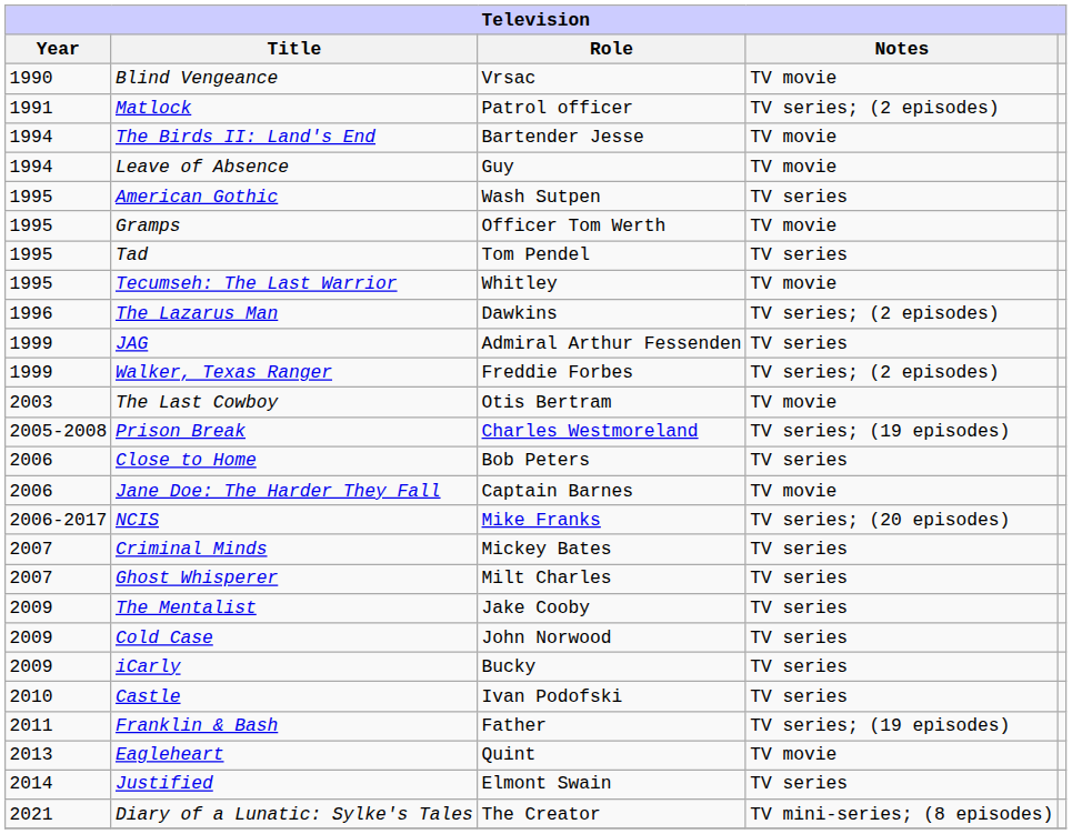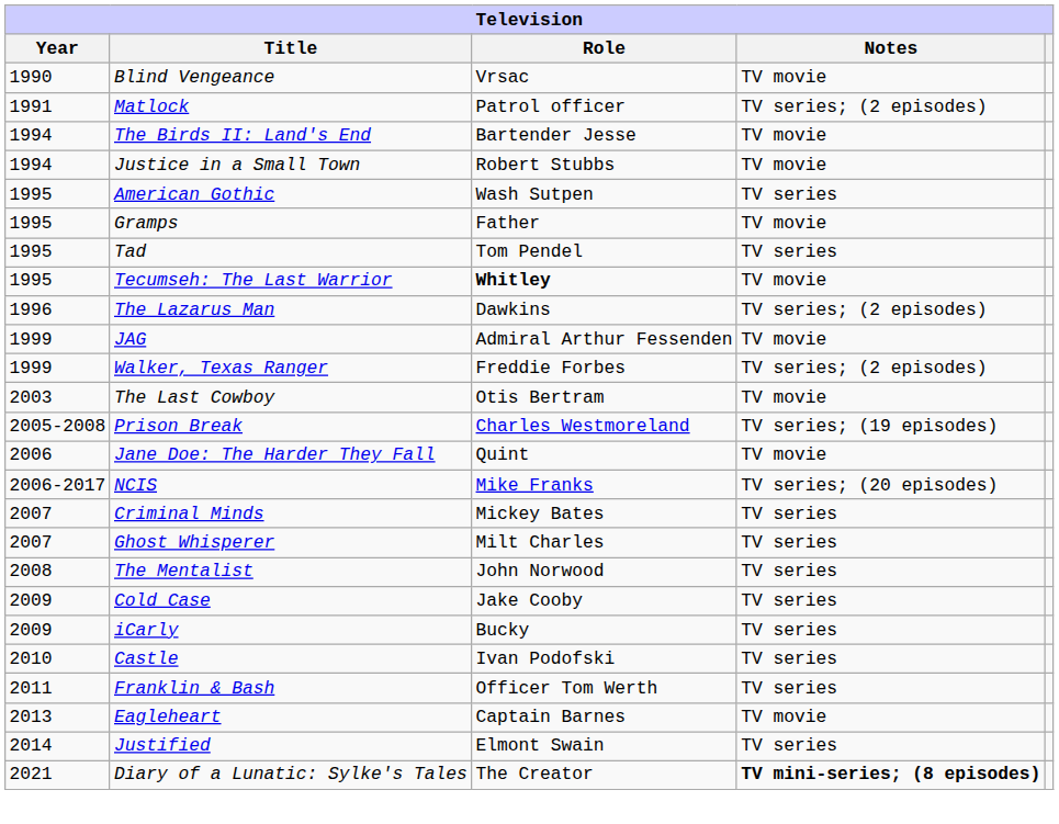 <table class="wikitable">
 <tr>
 <th colspan="5" style="background-color:#ccccff;">Television</th>
 </tr>
 <tr>
 <th>Year</th>
 <th>Title</th>
 <th>Role</th>
 <th>Notes</th>
 <th></th>
 </tr>
 <tr>
 <td>1990</td>
 <td><em>Blind Vengeance</em></td>
 <td>Vrsac</td>
 <td>TV movie</td>
 <td style="text-align:center"></td>
 </tr>
 <tr>
 <td>1991</td>
 <td><em><a href='#'>Matlock</a></em></td>
 <td>Patrol officer</td>
 <td>TV series; (2 episodes)</td>
 <td style="text-align:center"></td>
 </tr>
 <tr>
 <td>1994</td>
 <td><em><a href='#'>The Birds II: Land's End</a></em></td>
 <td>Bartender Jesse</td>
 <td>TV movie</td>
 <td style="text-align:center"></td>
 </tr>
 <tr>
 <td>1994</td>
-<td><em>Leave of Absence</em></td>
-<td>Guy</td>
+<td><em>Justice in a Small Town</em></td>
+<td>Robert Stubbs</td>
 <td>TV movie</td>
 <td style="text-align:center"></td>
 </tr>
 <tr>
 <td>1995</td>
 <td><em><a href='#'>American Gothic</a></em></td>
 <td>Wash Sutpen</td>
 <td>TV series</td>
 <td style="text-align:center"></td>
 </tr>
 <tr>
 <td>1995</td>
 <td><em>Gramps</em></td>
-<td>Officer Tom Werth</td>
+<td>Father</td>
 <td>TV movie</td>
 <td style="text-align:center"></td>
 </tr>
 <tr>
 <td>1995</td>
 <td><em>Tad</em></td>
 <td>Tom Pendel</td>
 <td>TV series</td>
 <td style="text-align:center"></td>
 </tr>
 <tr>
 <td>1995</td>
 <td><em><a href='#'>Tecumseh: The Last Warrior</a></em></td>
-<td>Whitley</td>
+<td><strong>Whitley</strong></td>
 <td>TV movie</td>
 <td></td>
 </tr>
 <tr>
 <td>1996</td>
 <td><em><a href='#'>The Lazarus Man</a></em></td>
 <td>Dawkins</td>
 <td>TV series; (2 episodes)</td>
 <td style="text-align:center"></td>
 </tr>
 <tr>
 <td>1999</td>
 <td><em><a href='#'>JAG</a></em></td>
 <td>Admiral Arthur Fessenden</td>
-<td>TV series</td>
+<td>TV movie</td>
 <td style="text-align:center"></td>
 </tr>
 <tr>
 <td>1999</td>
 <td><em><a href='#'>Walker, Texas Ranger</a></em></td>
 <td>Freddie Forbes</td>
 <td>TV series; (2 episodes)</td>
 <td style="text-align:center"></td>
 </tr>
 <tr>
 <td>2003</td>
 <td><em>The Last Cowboy</em></td>
 <td>Otis Bertram</td>
 <td>TV movie</td>
 <td style="text-align:center"></td>
 </tr>
 <tr>
 <td>2005-2008</td>
 <td><em><a href='#'>Prison Break</a></em></td>
 <td><a href='#'>Charles Westmoreland</a></td>
 <td>TV series; (19 episodes)</td>
 <td style="text-align:center"></td>
 </tr>
 <tr>
 <td>2006</td>
-<td><em><a href='#'>Close to Home</a></em></td>
-<td>Bob Peters</td>
-<td>TV series</td>
-<td style="text-align:center"></td>
-</tr>
-<tr>
-<td>2006</td>
 <td><em><a href='#'>Jane Doe: The Harder They Fall</a></em></td>
-<td>Captain Barnes</td>
+<td>Quint</td>
 <td>TV movie</td>
 <td style="text-align:center"></td>
 </tr>
 <tr>
 <td>2006-2017</td>
 <td><em><a href='#'>NCIS</a></em></td>
 <td><a href='#'>Mike Franks</a></td>
 <td>TV series; (20 episodes)</td>
 <td style="text-align:center"></td>
 </tr>
 <tr>
 <td>2007</td>
 <td><em><a href='#'>Criminal Minds</a></em></td>
 <td>Mickey Bates</td>
 <td>TV series</td>
 <td style="text-align:center"></td>
 </tr>
 <tr>
 <td>2007</td>
 <td><em><a href='#'>Ghost Whisperer</a></em></td>
 <td>Milt Charles</td>
 <td>TV series</td>
 <td style="text-align:center"></td>
 </tr>
 <tr>
-<td>2009</td>
+<td>2008</td>
 <td><em><a href='#'>The Mentalist</a></em></td>
-<td>Jake Cooby</td>
+<td>John Norwood</td>
 <td>TV series</td>
 <td style="text-align:center"></td>
 </tr>
 <tr>
 <td>2009</td>
 <td><em><a href='#'>Cold Case</a></em></td>
-<td>John Norwood</td>
+<td>Jake Cooby</td>
 <td>TV series</td>
 <td style="text-align:center"></td>
 </tr>
 <tr>
 <td>2009</td>
 <td><em><a href='#'>iCarly</a></em></td>
 <td>Bucky</td>
 <td>TV series</td>
 <td style="text-align:center"></td>
 </tr>
 <tr>
 <td>2010</td>
 <td><em><a href='#'>Castle</a></em></td>
 <td>Ivan Podofski</td>
 <td>TV series</td>
 <td style="text-align:center"></td>
 </tr>
 <tr>
 <td>2011</td>
 <td><em><a href='#'>Franklin & Bash</a></em></td>
-<td>Father</td>
-<td>TV series; (19 episodes)</td>
+<td>Officer Tom Werth</td>
+<td>TV series</td>
 <td style="text-align:center"></td>
 </tr>
 <tr>
 <td>2013</td>
 <td><em><a href='#'>Eagleheart</a></em></td>
-<td>Quint</td>
+<td>Captain Barnes</td>
 <td>TV movie</td>
 <td style="text-align:center"></td>
 </tr>
 <tr>
 <td>2014</td>
 <td><em><a href='#'>Justified</a></em></td>
 <td>Elmont Swain</td>
 <td>TV series</td>
 <td style="text-align:center"></td>
 </tr>
 <tr>
 <td>2021</td>
 <td><em>Diary of a Lunatic: Sylke's Tales</em></td>
 <td>The Creator</td>
-<td>TV mini-series; (8 episodes)</td>
+<td><strong>TV mini-series; (8 episodes)</strong></td>
 <td style="text-align:center"></td>
 </tr>
 <tr>
 </tr>
 </table>
